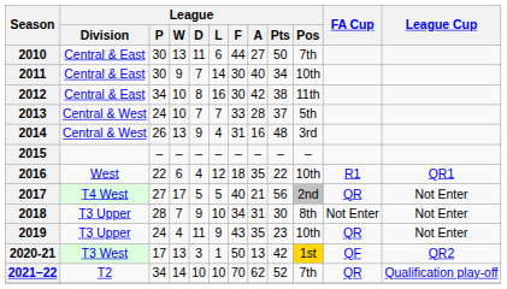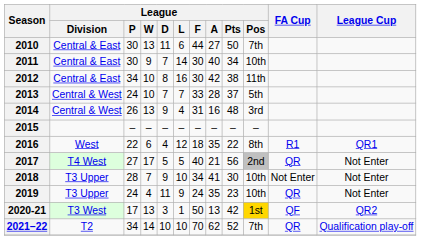 <table class="wikitable" style="text-align: center">
 <tr>
 <th rowspan=2>Season</th>
 <th colspan=9>League</th>
 <th rowspan=2><a href='#'>FA Cup</a></th>
 <th rowspan=2><a href='#'>League Cup</a></th>
 </tr>
 <tr>
 <th>Division</th>
 <th>P</th>
 <th>W</th>
 <th>D</th>
 <th>L</th>
 <th>F</th>
 <th>A</th>
 <th>Pts</th>
 <th>Pos</th>
 </tr>
 <tr>
 <th>2010</th>
 <td><a href='#'>Central & East</a></td>
 <td>30</td>
 <td>13</td>
 <td>11</td>
 <td>6</td>
 <td>44</td>
 <td>27</td>
 <td>50</td>
 <td>7th</td>
 <td></td>
 <td></td>
 </tr>
 <tr>
 <th>2011</th>
 <td><a href='#'>Central & East</a></td>
 <td>30</td>
 <td>9</td>
 <td>7</td>
 <td>14</td>
 <td>30</td>
 <td>40</td>
 <td>34</td>
 <td>10th</td>
 <td></td>
 <td></td>
 </tr>
 <tr>
 <th>2012</th>
 <td><a href='#'>Central & East</a></td>
 <td>34</td>
 <td>10</td>
 <td>8</td>
 <td>16</td>
 <td>30</td>
 <td>42</td>
 <td>38</td>
 <td>11th</td>
 <td></td>
 <td></td>
 </tr>
 <tr>
 <th>2013</th>
 <td><a href='#'>Central & West</a></td>
 <td>24</td>
 <td>10</td>
 <td>7</td>
 <td>7</td>
 <td>33</td>
 <td>28</td>
 <td>37</td>
 <td>5th</td>
 <td></td>
 <td></td>
 </tr>
 <tr>
 <th>2014</th>
 <td><a href='#'>Central & West</a></td>
 <td>26</td>
 <td>13</td>
 <td>9</td>
 <td>4</td>
 <td>31</td>
 <td>16</td>
 <td>48</td>
 <td>3rd</td>
 <td></td>
 <td></td>
 </tr>
 <tr>
 <th>2015</th>
 <td><strong></strong></td>
 <td>–</td>
 <td>–</td>
 <td>–</td>
 <td>–</td>
 <td>–</td>
 <td>–</td>
 <td>–</td>
 <td>–</td>
 <td></td>
 <td></td>
 </tr>
 <tr>
 <th>2016</th>
 <td><a href='#'>West</a></td>
 <td>22</td>
 <td>6</td>
 <td>4</td>
 <td>12</td>
 <td>18</td>
 <td>35</td>
 <td>22</td>
-<td>10th</td>
+<td>8th</td>
 <td><a href='#'>R1</a></td>
 <td><a href='#'>QR1</a></td>
 </tr>
 <tr>
 <th>2017</th>
 <td bgcolor="#DDFFDD"><a href='#'>T4 West</a></td>
 <td>27</td>
 <td>17</td>
 <td>5</td>
 <td>5</td>
 <td>40</td>
 <td>21</td>
 <td>56</td>
 <td bgcolor=silver>2nd</td>
 <td><a href='#'>QR</a></td>
 <td>Not Enter</td>
 </tr>
 <tr>
 <th>2018</th>
 <td><a href='#'>T3 Upper</a></td>
 <td>28</td>
 <td>7</td>
 <td>9</td>
 <td>10</td>
 <td>34</td>
-<td>31</td>
+<td>41</td>
 <td>30</td>
-<td>8th</td>
+<td>10th</td>
 <td>Not Enter</td>
 <td>Not Enter</td>
 </tr>
 <tr>
 <th>2019</th>
 <td><a href='#'>T3 Upper</a></td>
 <td>24</td>
 <td>4</td>
 <td>11</td>
 <td>9</td>
-<td>43</td>
+<td>24</td>
 <td>35</td>
 <td>23</td>
 <td>10th</td>
 <td><a href='#'>QR</a></td>
 <td>Not Enter</td>
 </tr>
 <tr>
 <th>2020-21</th>
 <td bgcolor="#DDFFDD"><a href='#'>T3 West</a></td>
 <td>17</td>
 <td>13</td>
 <td>3</td>
 <td>1</td>
 <td>50</td>
 <td>13</td>
 <td>42</td>
 <td bgcolor=gold>1st</td>
 <td><a href='#'>QF</a></td>
 <td><a href='#'>QR2</a></td>
 </tr>
 <tr>
 <th><a href='#'>2021–22</a></th>
 <td><a href='#'>T2</a></td>
 <td>34</td>
 <td>14</td>
 <td>10</td>
 <td>10</td>
 <td>70</td>
 <td>62</td>
 <td>52</td>
 <td>7th</td>
 <td><a href='#'>QR</a></td>
 <td><a href='#'>Qualification play-off</a></td>
 </tr>
 <tr>
 </tr>
 </table>
